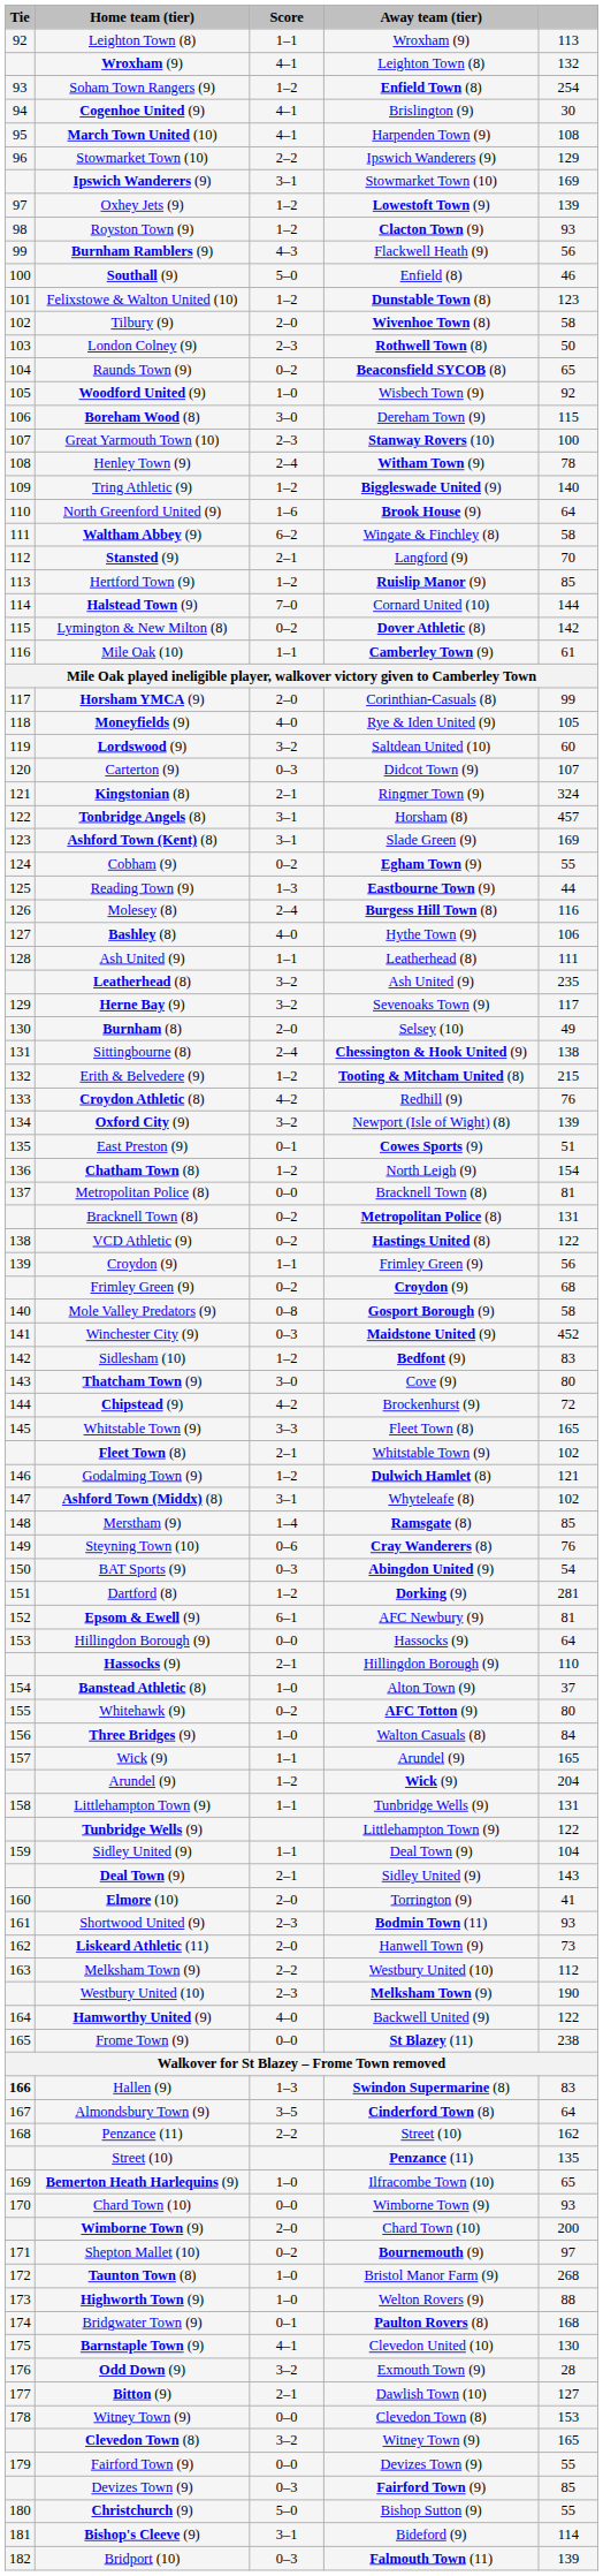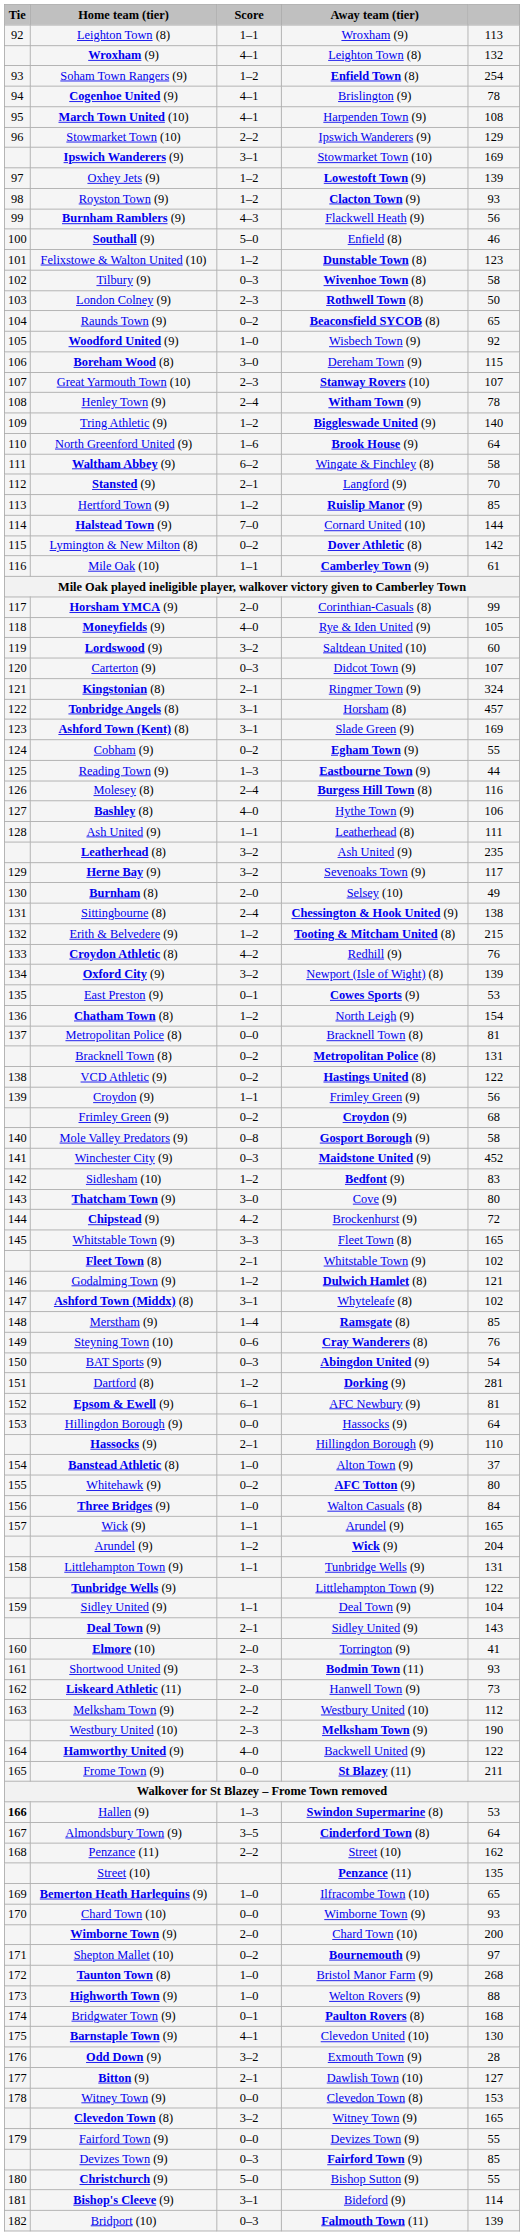 <table class="wikitable" style="width: 600px; background:WhiteSmoke; text-align:center; font-size:90%">
 <tr>
 <td scope="col" style="width:  5.00%; background:silver;"><strong>Tie</strong></td>
 <td scope="col" style="width: 36.25%; background:silver;"><strong>Home team (tier)</strong></td>
 <td scope="col" style="width: 12.50%; background:silver;"><strong>Score</strong></td>
 <td scope="col" style="width: 36.25%; background:silver;"><strong>Away team (tier)</strong></td>
 <td scope="col" style="width: 10.00%; background:silver;"><strong></strong></td>
 </tr>
 <tr>
 <td>92</td>
 <td><a href='#'>Leighton Town</a> (8)</td>
 <td>1–1</td>
 <td><a href='#'>Wroxham</a> (9)</td>
 <td>113</td>
 </tr>
 <tr>
 <td><em></em></td>
 <td><strong><a href='#'>Wroxham</a></strong> (9)</td>
 <td>4–1</td>
 <td><a href='#'>Leighton Town</a> (8)</td>
 <td>132</td>
 </tr>
 <tr>
 <td>93</td>
 <td><a href='#'>Soham Town Rangers</a> (9)</td>
 <td>1–2</td>
 <td><strong><a href='#'>Enfield Town</a></strong> (8)</td>
 <td>254</td>
 </tr>
 <tr>
 <td>94</td>
 <td><strong><a href='#'>Cogenhoe United</a></strong> (9)</td>
 <td>4–1</td>
 <td><a href='#'>Brislington</a> (9)</td>
-<td>30</td>
+<td>78</td>
 </tr>
 <tr>
 <td>95</td>
 <td><strong><a href='#'>March Town United</a></strong> (10)</td>
 <td>4–1</td>
 <td><a href='#'>Harpenden Town</a> (9)</td>
 <td>108</td>
 </tr>
 <tr>
 <td>96</td>
 <td><a href='#'>Stowmarket Town</a> (10)</td>
 <td>2–2</td>
 <td><a href='#'>Ipswich Wanderers</a> (9)</td>
 <td>129</td>
 </tr>
 <tr>
 <td><em></em></td>
 <td><strong><a href='#'>Ipswich Wanderers</a></strong> (9)</td>
 <td>3–1</td>
 <td><a href='#'>Stowmarket Town</a> (10)</td>
 <td>169</td>
 </tr>
 <tr>
 <td>97</td>
 <td><a href='#'>Oxhey Jets</a> (9)</td>
 <td>1–2</td>
 <td><strong><a href='#'>Lowestoft Town</a></strong> (9)</td>
 <td>139</td>
 </tr>
 <tr>
 <td>98</td>
 <td><a href='#'>Royston Town</a> (9)</td>
 <td>1–2</td>
 <td><strong><a href='#'>Clacton Town</a></strong> (9)</td>
 <td>93</td>
 </tr>
 <tr>
 <td>99</td>
 <td><strong><a href='#'>Burnham Ramblers</a></strong> (9)</td>
 <td>4–3</td>
 <td><a href='#'>Flackwell Heath</a> (9)</td>
 <td>56</td>
 </tr>
 <tr>
 <td>100</td>
 <td><strong><a href='#'>Southall</a></strong> (9)</td>
 <td>5–0</td>
 <td><a href='#'>Enfield</a> (8)</td>
 <td>46</td>
 </tr>
 <tr>
 <td>101</td>
 <td><a href='#'>Felixstowe & Walton United</a> (10)</td>
 <td>1–2</td>
 <td><strong><a href='#'>Dunstable Town</a></strong> (8)</td>
 <td>123</td>
 </tr>
 <tr>
 <td>102</td>
 <td><a href='#'>Tilbury</a> (9)</td>
-<td>2–0</td>
+<td>0–3</td>
 <td><strong><a href='#'>Wivenhoe Town</a></strong> (8)</td>
 <td>58</td>
 </tr>
 <tr>
 <td>103</td>
 <td><a href='#'>London Colney</a> (9)</td>
 <td>2–3</td>
 <td><strong><a href='#'>Rothwell Town</a></strong> (8)</td>
 <td>50</td>
 </tr>
 <tr>
 <td>104</td>
 <td><a href='#'>Raunds Town</a> (9)</td>
 <td>0–2</td>
 <td><strong><a href='#'>Beaconsfield SYCOB</a></strong> (8)</td>
 <td>65</td>
 </tr>
 <tr>
 <td>105</td>
 <td><strong><a href='#'>Woodford United</a></strong> (9)</td>
 <td>1–0</td>
 <td><a href='#'>Wisbech Town</a> (9)</td>
 <td>92</td>
 </tr>
 <tr>
 <td>106</td>
 <td><strong><a href='#'>Boreham Wood</a></strong> (8)</td>
 <td>3–0</td>
 <td><a href='#'>Dereham Town</a> (9)</td>
 <td>115</td>
 </tr>
 <tr>
 <td>107</td>
 <td><a href='#'>Great Yarmouth Town</a> (10)</td>
 <td>2–3</td>
 <td><strong><a href='#'>Stanway Rovers</a></strong> (10)</td>
-<td>100</td>
+<td>107</td>
 </tr>
 <tr>
 <td>108</td>
 <td><a href='#'>Henley Town</a> (9)</td>
 <td>2–4</td>
 <td><strong><a href='#'>Witham Town</a></strong> (9)</td>
 <td>78</td>
 </tr>
 <tr>
 <td>109</td>
 <td><a href='#'>Tring Athletic</a> (9)</td>
 <td>1–2</td>
 <td><strong><a href='#'>Biggleswade United</a></strong> (9)</td>
 <td>140</td>
 </tr>
 <tr>
 <td>110</td>
 <td><a href='#'>North Greenford United</a> (9)</td>
 <td>1–6</td>
 <td><strong><a href='#'>Brook House</a></strong> (9)</td>
 <td>64</td>
 </tr>
 <tr>
 <td>111</td>
 <td><strong><a href='#'>Waltham Abbey</a></strong> (9)</td>
 <td>6–2</td>
 <td><a href='#'>Wingate & Finchley</a> (8)</td>
 <td>58</td>
 </tr>
 <tr>
 <td>112</td>
 <td><strong><a href='#'>Stansted</a></strong> (9)</td>
 <td>2–1</td>
 <td><a href='#'>Langford</a> (9)</td>
 <td>70</td>
 </tr>
 <tr>
 <td>113</td>
 <td><a href='#'>Hertford Town</a> (9)</td>
 <td>1–2</td>
 <td><strong><a href='#'>Ruislip Manor</a></strong> (9)</td>
 <td>85</td>
 </tr>
 <tr>
 <td>114</td>
 <td><strong><a href='#'>Halstead Town</a></strong> (9)</td>
 <td>7–0</td>
 <td><a href='#'>Cornard United</a> (10)</td>
 <td>144</td>
 </tr>
 <tr>
 <td>115</td>
 <td><a href='#'>Lymington & New Milton</a> (8)</td>
 <td>0–2</td>
 <td><strong><a href='#'>Dover Athletic</a></strong> (8)</td>
 <td>142</td>
 </tr>
 <tr>
 <td>116</td>
 <td><a href='#'>Mile Oak</a> (10)</td>
 <td>1–1</td>
 <td><strong><a href='#'>Camberley Town</a></strong> (9)</td>
 <td>61</td>
 </tr>
 <tr>
 <th colspan=5>Mile Oak played ineligible player, walkover victory given to Camberley Town</th>
 </tr>
 <tr>
 <td>117</td>
 <td><strong><a href='#'>Horsham YMCA</a></strong> (9)</td>
 <td>2–0</td>
 <td><a href='#'>Corinthian-Casuals</a> (8)</td>
 <td>99</td>
 </tr>
 <tr>
 <td>118</td>
 <td><strong><a href='#'>Moneyfields</a></strong> (9)</td>
 <td>4–0</td>
 <td><a href='#'>Rye & Iden United</a> (9)</td>
 <td>105</td>
 </tr>
 <tr>
 <td>119</td>
 <td><strong><a href='#'>Lordswood</a></strong> (9)</td>
 <td>3–2</td>
 <td><a href='#'>Saltdean United</a> (10)</td>
 <td>60</td>
 </tr>
 <tr>
 <td>120</td>
 <td><a href='#'>Carterton</a> (9)</td>
 <td>0–3</td>
 <td><a href='#'>Didcot Town</a> (9)</td>
 <td>107</td>
 </tr>
 <tr>
 <td>121</td>
 <td><strong><a href='#'>Kingstonian</a></strong> (8)</td>
 <td>2–1</td>
 <td><a href='#'>Ringmer Town</a> (9)</td>
 <td>324</td>
 </tr>
 <tr>
 <td>122</td>
 <td><strong><a href='#'>Tonbridge Angels</a></strong> (8)</td>
 <td>3–1</td>
 <td><a href='#'>Horsham</a> (8)</td>
 <td>457</td>
 </tr>
 <tr>
 <td>123</td>
 <td><strong><a href='#'>Ashford Town (Kent)</a></strong> (8)</td>
 <td>3–1</td>
 <td><a href='#'>Slade Green</a> (9)</td>
 <td>169</td>
 </tr>
 <tr>
 <td>124</td>
 <td><a href='#'>Cobham</a> (9)</td>
 <td>0–2</td>
 <td><strong><a href='#'>Egham Town</a></strong> (9)</td>
 <td>55</td>
 </tr>
 <tr>
 <td>125</td>
 <td><a href='#'>Reading Town</a> (9)</td>
 <td>1–3</td>
 <td><strong><a href='#'>Eastbourne Town</a></strong> (9)</td>
 <td>44</td>
 </tr>
 <tr>
 <td>126</td>
 <td><a href='#'>Molesey</a> (8)</td>
 <td>2–4</td>
 <td><strong><a href='#'>Burgess Hill Town</a></strong> (8)</td>
 <td>116</td>
 </tr>
 <tr>
 <td>127</td>
 <td><strong><a href='#'>Bashley</a></strong> (8)</td>
 <td>4–0</td>
 <td><a href='#'>Hythe Town</a> (9)</td>
 <td>106</td>
 </tr>
 <tr>
 <td>128</td>
 <td><a href='#'>Ash United</a> (9)</td>
 <td>1–1</td>
 <td><a href='#'>Leatherhead</a> (8)</td>
 <td>111</td>
 </tr>
 <tr>
 <td><em></em></td>
 <td><strong><a href='#'>Leatherhead</a></strong> (8)</td>
 <td>3–2</td>
 <td><a href='#'>Ash United</a> (9)</td>
 <td>235</td>
 </tr>
 <tr>
 <td>129</td>
 <td><strong><a href='#'>Herne Bay</a></strong> (9)</td>
 <td>3–2</td>
 <td><a href='#'>Sevenoaks Town</a> (9)</td>
 <td>117</td>
 </tr>
 <tr>
 <td>130</td>
 <td><strong><a href='#'>Burnham</a></strong> (8)</td>
 <td>2–0</td>
 <td><a href='#'>Selsey</a> (10)</td>
 <td>49</td>
 </tr>
 <tr>
 <td>131</td>
 <td><a href='#'>Sittingbourne</a> (8)</td>
 <td>2–4</td>
 <td><strong><a href='#'>Chessington & Hook United</a></strong> (9)</td>
 <td>138</td>
 </tr>
 <tr>
 <td>132</td>
 <td><a href='#'>Erith & Belvedere</a> (9)</td>
 <td>1–2</td>
 <td><strong><a href='#'>Tooting & Mitcham United</a></strong> (8)</td>
 <td>215</td>
 </tr>
 <tr>
 <td>133</td>
 <td><strong><a href='#'>Croydon Athletic</a></strong> (8)</td>
 <td>4–2</td>
 <td><a href='#'>Redhill</a> (9)</td>
 <td>76</td>
 </tr>
 <tr>
 <td>134</td>
 <td><strong><a href='#'>Oxford City</a></strong> (9)</td>
 <td>3–2</td>
 <td><a href='#'>Newport (Isle of Wight)</a> (8)</td>
 <td>139</td>
 </tr>
 <tr>
 <td>135</td>
 <td><a href='#'>East Preston</a> (9)</td>
 <td>0–1</td>
 <td><strong><a href='#'>Cowes Sports</a></strong> (9)</td>
-<td>51</td>
+<td>53</td>
 </tr>
 <tr>
 <td>136</td>
 <td><strong><a href='#'>Chatham Town</a></strong> (8)</td>
 <td>1–2</td>
 <td><a href='#'>North Leigh</a> (9)</td>
 <td>154</td>
 </tr>
 <tr>
 <td>137</td>
 <td><a href='#'>Metropolitan Police</a> (8)</td>
 <td>0–0</td>
 <td><a href='#'>Bracknell Town</a> (8)</td>
 <td>81</td>
 </tr>
 <tr>
 <td><em></em></td>
 <td><a href='#'>Bracknell Town</a> (8)</td>
 <td>0–2</td>
 <td><strong><a href='#'>Metropolitan Police</a></strong> (8)</td>
 <td>131</td>
 </tr>
 <tr>
 <td>138</td>
 <td><a href='#'>VCD Athletic</a> (9)</td>
 <td>0–2</td>
 <td><strong><a href='#'>Hastings United</a></strong> (8)</td>
 <td>122</td>
 </tr>
 <tr>
 <td>139</td>
 <td><a href='#'>Croydon</a> (9)</td>
 <td>1–1</td>
 <td><a href='#'>Frimley Green</a> (9)</td>
 <td>56</td>
 </tr>
 <tr>
 <td><em></em></td>
 <td><a href='#'>Frimley Green</a> (9)</td>
 <td>0–2</td>
 <td><strong><a href='#'>Croydon</a></strong> (9)</td>
 <td>68</td>
 </tr>
 <tr>
 <td>140</td>
 <td><a href='#'>Mole Valley Predators</a> (9)</td>
 <td>0–8</td>
 <td><strong><a href='#'>Gosport Borough</a></strong> (9)</td>
 <td>58</td>
 </tr>
 <tr>
 <td>141</td>
 <td><a href='#'>Winchester City</a> (9)</td>
 <td>0–3</td>
 <td><strong><a href='#'>Maidstone United</a></strong> (9)</td>
 <td>452</td>
 </tr>
 <tr>
 <td>142</td>
 <td><a href='#'>Sidlesham</a> (10)</td>
 <td>1–2</td>
 <td><strong><a href='#'>Bedfont</a></strong> (9)</td>
 <td>83</td>
 </tr>
 <tr>
 <td>143</td>
 <td><strong><a href='#'>Thatcham Town</a></strong> (9)</td>
 <td>3–0</td>
 <td><a href='#'>Cove</a> (9)</td>
 <td>80</td>
 </tr>
 <tr>
 <td>144</td>
 <td><strong><a href='#'>Chipstead</a></strong> (9)</td>
 <td>4–2</td>
 <td><a href='#'>Brockenhurst</a> (9)</td>
 <td>72</td>
 </tr>
 <tr>
 <td>145</td>
 <td><a href='#'>Whitstable Town</a> (9)</td>
 <td>3–3</td>
 <td><a href='#'>Fleet Town</a> (8)</td>
 <td>165</td>
 </tr>
 <tr>
 <td><em></em></td>
 <td><strong><a href='#'>Fleet Town</a></strong> (8)</td>
 <td>2–1</td>
 <td><a href='#'>Whitstable Town</a> (9)</td>
 <td>102</td>
 </tr>
 <tr>
 <td>146</td>
 <td><a href='#'>Godalming Town</a> (9)</td>
 <td>1–2</td>
 <td><strong><a href='#'>Dulwich Hamlet</a></strong> (8)</td>
 <td>121</td>
 </tr>
 <tr>
 <td>147</td>
 <td><strong><a href='#'>Ashford Town (Middx)</a></strong> (8)</td>
 <td>3–1</td>
 <td><a href='#'>Whyteleafe</a> (8)</td>
 <td>102</td>
 </tr>
 <tr>
 <td>148</td>
 <td><a href='#'>Merstham</a> (9)</td>
 <td>1–4</td>
 <td><strong><a href='#'>Ramsgate</a></strong> (8)</td>
 <td>85</td>
 </tr>
 <tr>
 <td>149</td>
 <td><a href='#'>Steyning Town</a> (10)</td>
 <td>0–6</td>
 <td><strong><a href='#'>Cray Wanderers</a></strong> (8)</td>
 <td>76</td>
 </tr>
 <tr>
 <td>150</td>
 <td><a href='#'>BAT Sports</a> (9)</td>
 <td>0–3</td>
 <td><strong><a href='#'>Abingdon United</a></strong> (9)</td>
 <td>54</td>
 </tr>
 <tr>
 <td>151</td>
 <td><a href='#'>Dartford</a> (8)</td>
 <td>1–2</td>
 <td><strong><a href='#'>Dorking</a></strong> (9)</td>
 <td>281</td>
 </tr>
 <tr>
 <td>152</td>
 <td><strong><a href='#'>Epsom & Ewell</a></strong> (9)</td>
 <td>6–1</td>
 <td><a href='#'>AFC Newbury</a> (9)</td>
 <td>81</td>
 </tr>
 <tr>
 <td>153</td>
 <td><a href='#'>Hillingdon Borough</a> (9)</td>
 <td>0–0</td>
 <td><a href='#'>Hassocks</a> (9)</td>
 <td>64</td>
 </tr>
 <tr>
 <td><em></em></td>
 <td><strong><a href='#'>Hassocks</a></strong> (9)</td>
 <td>2–1</td>
 <td><a href='#'>Hillingdon Borough</a> (9)</td>
 <td>110</td>
 </tr>
 <tr>
 <td>154</td>
 <td><strong><a href='#'>Banstead Athletic</a></strong> (8)</td>
 <td>1–0</td>
 <td><a href='#'>Alton Town</a> (9)</td>
 <td>37</td>
 </tr>
 <tr>
 <td>155</td>
 <td><a href='#'>Whitehawk</a> (9)</td>
 <td>0–2</td>
 <td><strong><a href='#'>AFC Totton</a></strong> (9)</td>
 <td>80</td>
 </tr>
 <tr>
 <td>156</td>
 <td><strong><a href='#'>Three Bridges</a></strong> (9)</td>
 <td>1–0</td>
 <td><a href='#'>Walton Casuals</a> (8)</td>
 <td>84</td>
 </tr>
 <tr>
 <td>157</td>
 <td><a href='#'>Wick</a> (9)</td>
 <td>1–1</td>
 <td><a href='#'>Arundel</a> (9)</td>
 <td>165</td>
 </tr>
 <tr>
 <td><em></em></td>
 <td><a href='#'>Arundel</a> (9)</td>
 <td>1–2</td>
 <td><strong><a href='#'>Wick</a></strong> (9)</td>
 <td>204</td>
 </tr>
 <tr>
 <td>158</td>
 <td><a href='#'>Littlehampton Town</a> (9)</td>
 <td>1–1</td>
 <td><a href='#'>Tunbridge Wells</a> (9)</td>
 <td>131</td>
 </tr>
 <tr>
 <td><em></em></td>
 <td><strong><a href='#'>Tunbridge Wells</a></strong> (9)</td>
 <td></td>
 <td><a href='#'>Littlehampton Town</a> (9)</td>
 <td>122</td>
 </tr>
 <tr>
 <td>159</td>
 <td><a href='#'>Sidley United</a> (9)</td>
 <td>1–1</td>
 <td><a href='#'>Deal Town</a> (9)</td>
 <td>104</td>
 </tr>
 <tr>
 <td><em></em></td>
 <td><strong><a href='#'>Deal Town</a></strong> (9)</td>
 <td>2–1</td>
 <td><a href='#'>Sidley United</a> (9)</td>
 <td>143</td>
 </tr>
 <tr>
 <td>160</td>
 <td><strong><a href='#'>Elmore</a></strong> (10)</td>
 <td>2–0</td>
 <td><a href='#'>Torrington</a> (9)</td>
 <td>41</td>
 </tr>
 <tr>
 <td>161</td>
 <td><a href='#'>Shortwood United</a> (9)</td>
 <td>2–3</td>
 <td><strong><a href='#'>Bodmin Town</a></strong> (11)</td>
 <td>93</td>
 </tr>
 <tr>
 <td>162</td>
 <td><strong><a href='#'>Liskeard Athletic</a></strong> (11)</td>
 <td>2–0</td>
 <td><a href='#'>Hanwell Town</a> (9)</td>
 <td>73</td>
 </tr>
 <tr>
 <td>163</td>
 <td><a href='#'>Melksham Town</a> (9)</td>
 <td>2–2</td>
 <td><a href='#'>Westbury United</a> (10)</td>
 <td>112</td>
 </tr>
 <tr>
 <td><em></em></td>
 <td><a href='#'>Westbury United</a> (10)</td>
 <td>2–3</td>
 <td><strong><a href='#'>Melksham Town</a></strong> (9)</td>
 <td>190</td>
 </tr>
 <tr>
 <td>164</td>
 <td><strong><a href='#'>Hamworthy United</a></strong> (9)</td>
 <td>4–0</td>
 <td><a href='#'>Backwell United</a> (9)</td>
 <td>122</td>
 </tr>
 <tr>
 <td>165</td>
 <td><a href='#'>Frome Town</a> (9)</td>
 <td>0–0</td>
 <td><strong><a href='#'>St Blazey</a></strong> (11)</td>
-<td>238</td>
+<td>211</td>
 </tr>
 <tr>
 <th colspan=5>Walkover for St Blazey – Frome Town removed</th>
 </tr>
 <tr>
 <td><strong>166</strong></td>
 <td><a href='#'>Hallen</a> (9)</td>
 <td>1–3</td>
 <td><strong><a href='#'>Swindon Supermarine</a></strong> (8)</td>
-<td>83</td>
+<td>53</td>
 </tr>
 <tr>
 <td>167</td>
 <td><a href='#'>Almondsbury Town</a> (9)</td>
 <td>3–5</td>
 <td><strong><a href='#'>Cinderford Town</a></strong> (8)</td>
 <td>64</td>
 </tr>
 <tr>
 <td>168</td>
 <td><a href='#'>Penzance</a> (11)</td>
 <td>2–2</td>
 <td><a href='#'>Street</a> (10)</td>
 <td>162</td>
 </tr>
 <tr>
 <td><em></em></td>
 <td><a href='#'>Street</a> (10)</td>
 <td></td>
 <td><strong><a href='#'>Penzance</a></strong> (11)</td>
 <td>135</td>
 </tr>
 <tr>
 <td>169</td>
 <td><strong><a href='#'>Bemerton Heath Harlequins</a></strong> (9)</td>
 <td>1–0</td>
 <td><a href='#'>Ilfracombe Town</a> (10)</td>
 <td>65</td>
 </tr>
 <tr>
 <td>170</td>
 <td><a href='#'>Chard Town</a> (10)</td>
 <td>0–0</td>
 <td><a href='#'>Wimborne Town</a> (9)</td>
 <td>93</td>
 </tr>
 <tr>
 <td><em></em></td>
 <td><strong><a href='#'>Wimborne Town</a></strong> (9)</td>
 <td>2–0</td>
 <td><a href='#'>Chard Town</a> (10)</td>
 <td>200</td>
 </tr>
 <tr>
 <td>171</td>
 <td><a href='#'>Shepton Mallet</a> (10)</td>
 <td>0–2</td>
 <td><strong><a href='#'>Bournemouth</a></strong> (9)</td>
 <td>97</td>
 </tr>
 <tr>
 <td>172</td>
 <td><strong><a href='#'>Taunton Town</a></strong> (8)</td>
 <td>1–0</td>
 <td><a href='#'>Bristol Manor Farm</a> (9)</td>
 <td>268</td>
 </tr>
 <tr>
 <td>173</td>
 <td><strong><a href='#'>Highworth Town</a></strong> (9)</td>
 <td>1–0</td>
 <td><a href='#'>Welton Rovers</a> (9)</td>
 <td>88</td>
 </tr>
 <tr>
 <td>174</td>
 <td><a href='#'>Bridgwater Town</a> (9)</td>
 <td>0–1</td>
 <td><strong><a href='#'>Paulton Rovers</a></strong> (8)</td>
 <td>168</td>
 </tr>
 <tr>
 <td>175</td>
 <td><strong><a href='#'>Barnstaple Town</a></strong> (9)</td>
 <td>4–1</td>
 <td><a href='#'>Clevedon United</a> (10)</td>
 <td>130</td>
 </tr>
 <tr>
 <td>176</td>
 <td><strong><a href='#'>Odd Down</a></strong> (9)</td>
 <td>3–2</td>
 <td><a href='#'>Exmouth Town</a> (9)</td>
 <td>28</td>
 </tr>
 <tr>
 <td>177</td>
 <td><strong><a href='#'>Bitton</a></strong> (9)</td>
 <td>2–1</td>
 <td><a href='#'>Dawlish Town</a> (10)</td>
 <td>127</td>
 </tr>
 <tr>
 <td>178</td>
 <td><a href='#'>Witney Town</a> (9)</td>
 <td>0–0</td>
 <td><a href='#'>Clevedon Town</a> (8)</td>
 <td>153</td>
 </tr>
 <tr>
 <td><em></em></td>
 <td><strong><a href='#'>Clevedon Town</a></strong> (8)</td>
 <td>3–2</td>
 <td><a href='#'>Witney Town</a> (9)</td>
 <td>165</td>
 </tr>
 <tr>
 <td>179</td>
 <td><a href='#'>Fairford Town</a> (9)</td>
 <td>0–0</td>
 <td><a href='#'>Devizes Town</a> (9)</td>
 <td>55</td>
 </tr>
 <tr>
 <td><em></em></td>
 <td><a href='#'>Devizes Town</a> (9)</td>
 <td>0–3</td>
 <td><strong><a href='#'>Fairford Town</a></strong> (9)</td>
 <td>85</td>
 </tr>
 <tr>
 <td>180</td>
 <td><strong><a href='#'>Christchurch</a></strong> (9)</td>
 <td>5–0</td>
 <td><a href='#'>Bishop Sutton</a> (9)</td>
 <td>55</td>
 </tr>
 <tr>
 <td>181</td>
 <td><strong><a href='#'>Bishop's Cleeve</a></strong> (9)</td>
 <td>3–1</td>
 <td><a href='#'>Bideford</a> (9)</td>
 <td>114</td>
 </tr>
 <tr>
 <td>182</td>
 <td><a href='#'>Bridport</a> (10)</td>
 <td>0–3</td>
 <td><strong><a href='#'>Falmouth Town</a></strong> (11)</td>
 <td>139</td>
 </tr>
 </table>
